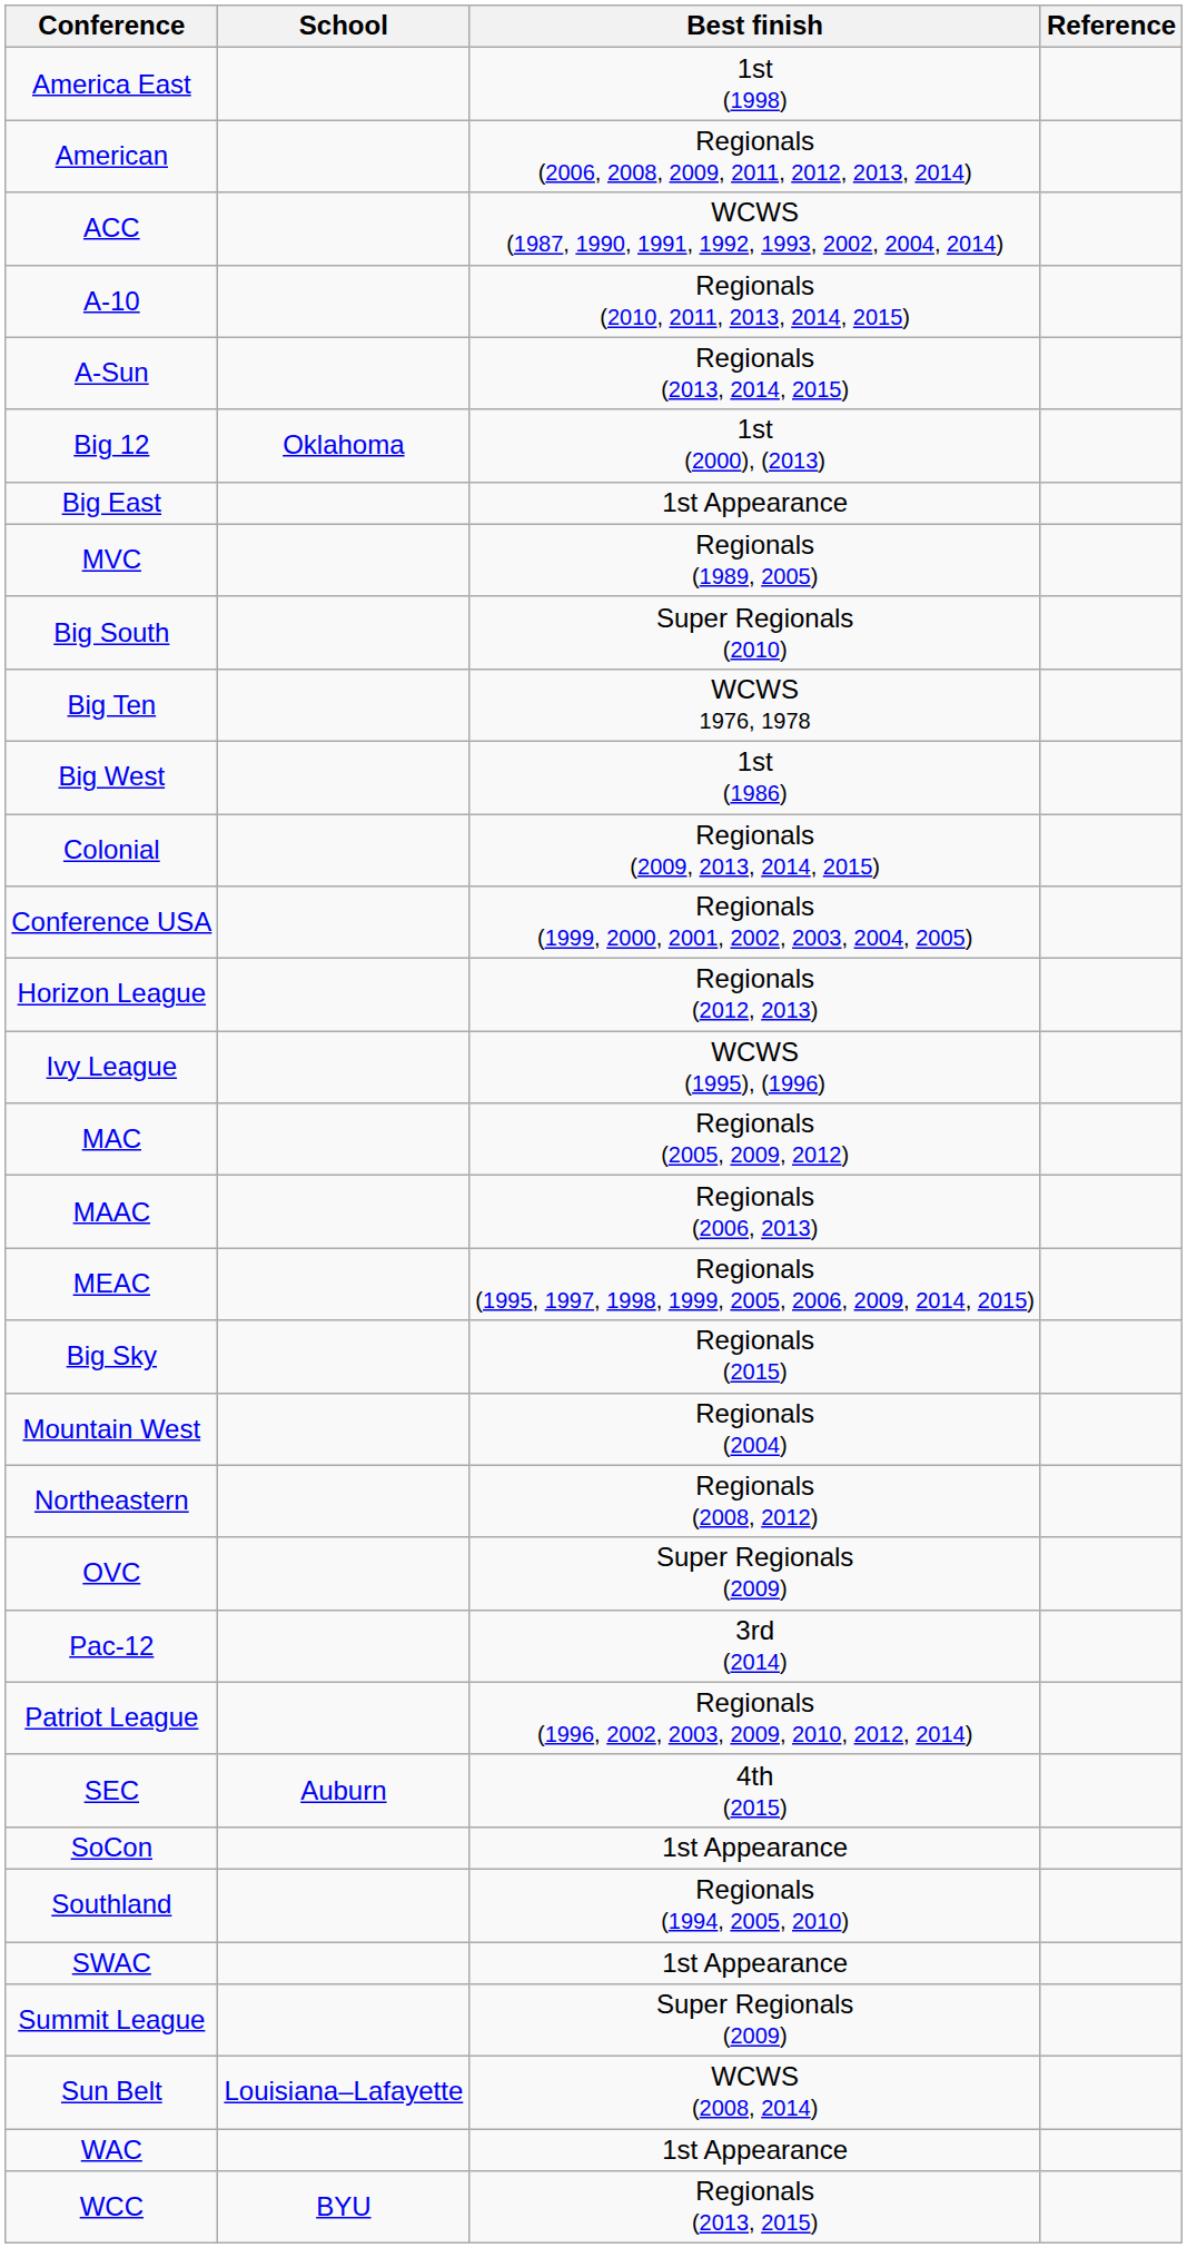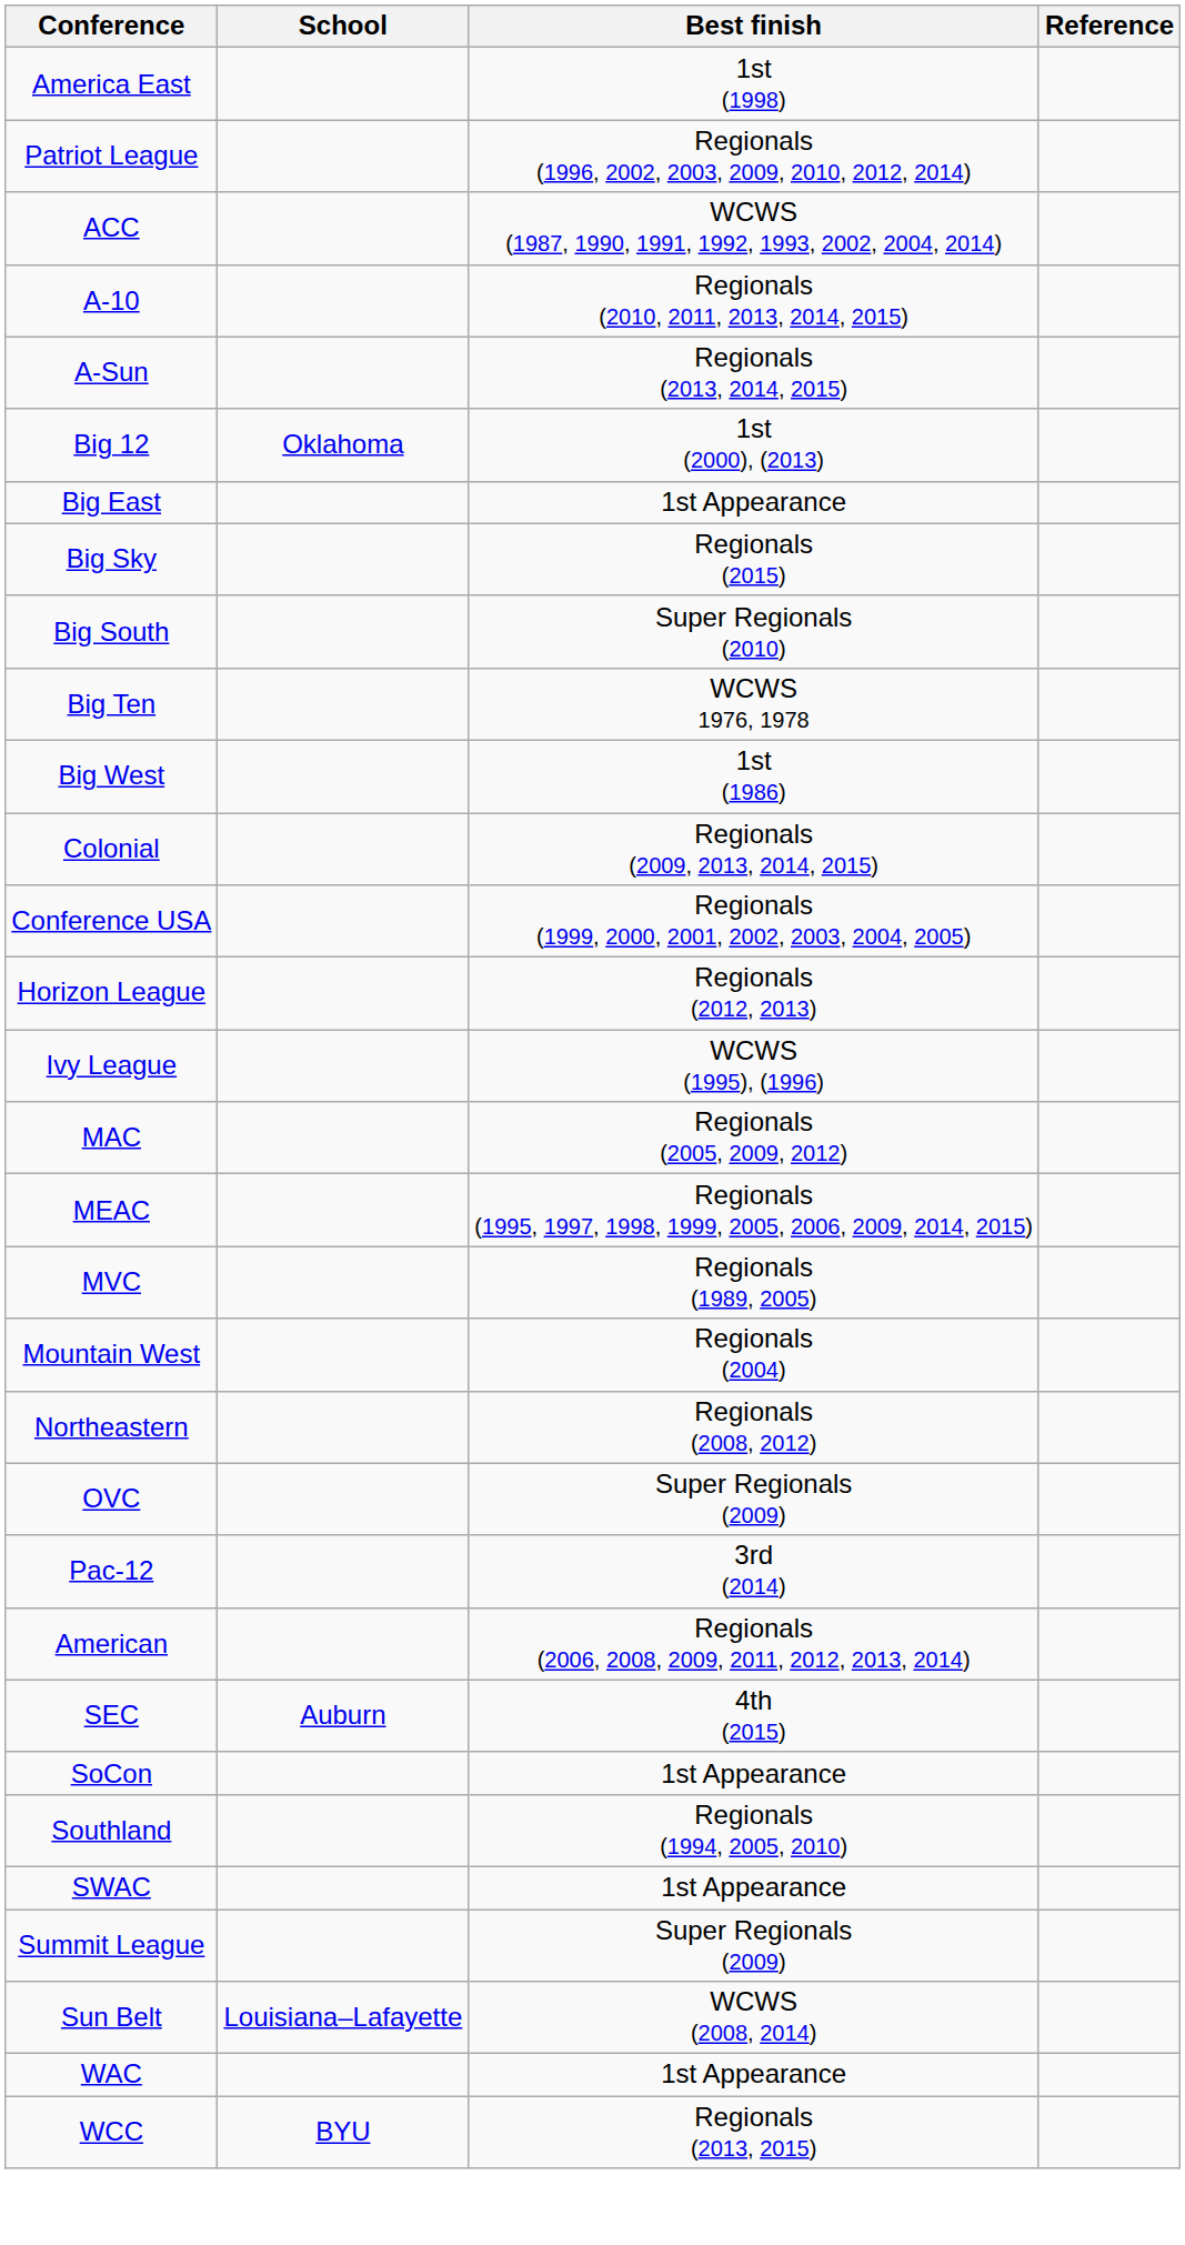 <table class="wikitable">
 <tr>
 <th>Conference</th>
 <th>School</th>
 <th>Best finish</th>
 <th>Reference</th>
 </tr>
 <tr align=center>
 <td><a href='#'>America East</a></td>
 <td></td>
 <td>1st <br> <small> (<a href='#'>1998</a>) </small></td>
 <td></td>
 </tr>
 <tr align=center>
-<td><a href='#'>American</a></td>
+<td><a href='#'>Patriot League</a></td>
 <td></td>
-<td>Regionals<br><small>(<a href='#'>2006</a>, <a href='#'>2008</a>, <a href='#'>2009</a>, <a href='#'>2011</a>, <a href='#'>2012</a>, <a href='#'>2013</a>, <a href='#'>2014</a>)</small></td>
+<td>Regionals <br><small>(<a href='#'>1996</a>, <a href='#'>2002</a>, <a href='#'>2003</a>, <a href='#'>2009</a>, <a href='#'>2010</a>, <a href='#'>2012</a>, <a href='#'>2014</a>)</small></td>
 <td></td>
 </tr>
 <tr align=center>
 <td><a href='#'>ACC</a></td>
 <td></td>
 <td>WCWS<br><small>(<a href='#'>1987</a>, <a href='#'>1990</a>, <a href='#'>1991</a>, <a href='#'>1992</a>, <a href='#'>1993</a>, <a href='#'>2002</a>, <a href='#'>2004</a>, <a href='#'>2014</a>)</small></td>
 <td></td>
 </tr>
 <tr align=center>
 <td><a href='#'>A-10</a></td>
 <td></td>
 <td>Regionals<br><small>(<a href='#'>2010</a>, <a href='#'>2011</a>, <a href='#'>2013</a>, <a href='#'>2014</a>, <a href='#'>2015</a>)</small></td>
 <td></td>
 </tr>
 <tr align=center>
 <td><a href='#'>A-Sun</a></td>
 <td></td>
 <td>Regionals<br><small>(<a href='#'>2013</a>, <a href='#'>2014</a>, <a href='#'>2015</a>)</small></td>
 <td></td>
 </tr>
 <tr align=center>
 <td><a href='#'>Big 12</a></td>
 <td><a href='#'>Oklahoma</a></td>
 <td>1st <br> <small> (<a href='#'>2000</a>), (<a href='#'>2013</a>)</small></td>
 <td></td>
 </tr>
 <tr align=center>
 <td><a href='#'>Big East</a></td>
 <td></td>
 <td>1st Appearance</td>
 <td></td>
 </tr>
 <tr align=center>
-<td><a href='#'>MVC</a></td>
+<td><a href='#'>Big Sky</a></td>
 <td></td>
-<td>Regionals<br><small>(<a href='#'>1989</a>, <a href='#'>2005</a>)</small></td>
+<td>Regionals <br> <small>(<a href='#'>2015</a>)</small></td>
 <td></td>
 </tr>
 <tr align=center>
 <td><a href='#'>Big South</a></td>
 <td></td>
 <td>Super Regionals <br> <small> (<a href='#'>2010</a>)</small></td>
 <td></td>
 </tr>
 <tr align=center>
 <td><a href='#'>Big Ten</a></td>
 <td></td>
 <td>WCWS <br> <small> 1976, 1978</small></td>
 <td></td>
 </tr>
 <tr align=center>
 <td><a href='#'>Big West</a></td>
 <td></td>
 <td>1st <br> <small> (<a href='#'>1986</a>) </small></td>
 <td></td>
 </tr>
 <tr align=center>
 <td><a href='#'>Colonial</a></td>
 <td></td>
 <td>Regionals <br><small>(<a href='#'>2009</a>, <a href='#'>2013</a>, <a href='#'>2014</a>, <a href='#'>2015</a>)</small></td>
 <td></td>
 </tr>
 <tr align=center>
 <td><a href='#'>Conference USA</a></td>
 <td></td>
 <td>Regionals <br><small>(<a href='#'>1999</a>, <a href='#'>2000</a>, <a href='#'>2001</a>, <a href='#'>2002</a>, <a href='#'>2003</a>, <a href='#'>2004</a>, <a href='#'>2005</a>)</small></td>
 <td></td>
 </tr>
 <tr align=center>
 <td><a href='#'>Horizon League</a></td>
 <td></td>
 <td>Regionals<br><small>(<a href='#'>2012</a>, <a href='#'>2013</a>)</small></td>
 <td></td>
 </tr>
 <tr align=center>
 <td><a href='#'>Ivy League</a></td>
 <td></td>
 <td>WCWS<br><small> (<a href='#'>1995</a>), (<a href='#'>1996</a>)</small></td>
 <td></td>
 </tr>
 <tr align=center>
 <td><a href='#'>MAC</a></td>
 <td></td>
 <td>Regionals<br><small>(<a href='#'>2005</a>, <a href='#'>2009</a>, <a href='#'>2012</a>)</small></td>
 <td></td>
 </tr>
 <tr align=center>
-<td><a href='#'>MAAC</a></td>
-<td></td>
-<td>Regionals<br><small>(<a href='#'>2006</a>, <a href='#'>2013</a>)</small></td>
-<td></td>
-</tr>
-<tr align=center>
 <td><a href='#'>MEAC</a></td>
 <td></td>
 <td>Regionals<br><small>(<a href='#'>1995</a>, <a href='#'>1997</a>, <a href='#'>1998</a>, <a href='#'>1999</a>, <a href='#'>2005</a>, <a href='#'>2006</a>, <a href='#'>2009</a>, <a href='#'>2014</a>, <a href='#'>2015</a>)</small></td>
 <td></td>
 </tr>
 <tr align=center>
-<td><a href='#'>Big Sky</a></td>
+<td><a href='#'>MVC</a></td>
 <td></td>
-<td>Regionals <br> <small>(<a href='#'>2015</a>)</small></td>
+<td>Regionals<br><small>(<a href='#'>1989</a>, <a href='#'>2005</a>)</small></td>
 <td></td>
 </tr>
 <tr align=center>
 <td><a href='#'>Mountain West</a></td>
 <td></td>
 <td>Regionals<br><small>(<a href='#'>2004</a>)</small></td>
 <td></td>
 </tr>
 <tr align=center>
 <td><a href='#'>Northeastern</a></td>
 <td></td>
 <td>Regionals<br><small>(<a href='#'>2008</a>, <a href='#'>2012</a>)</small></td>
 <td></td>
 </tr>
 <tr align=center>
 <td><a href='#'>OVC</a></td>
 <td></td>
 <td>Super Regionals <br> <small> (<a href='#'>2009</a>)</small></td>
 <td></td>
 </tr>
 <tr align=center>
 <td><a href='#'>Pac-12</a></td>
 <td></td>
 <td>3rd<br><small>(<a href='#'>2014</a>)</small></td>
 <td></td>
 </tr>
 <tr align=center>
-<td><a href='#'>Patriot League</a></td>
+<td><a href='#'>American</a></td>
 <td></td>
-<td>Regionals <br><small>(<a href='#'>1996</a>, <a href='#'>2002</a>, <a href='#'>2003</a>, <a href='#'>2009</a>, <a href='#'>2010</a>, <a href='#'>2012</a>, <a href='#'>2014</a>)</small></td>
+<td>Regionals<br><small>(<a href='#'>2006</a>, <a href='#'>2008</a>, <a href='#'>2009</a>, <a href='#'>2011</a>, <a href='#'>2012</a>, <a href='#'>2013</a>, <a href='#'>2014</a>)</small></td>
 <td></td>
 </tr>
 <tr align=center>
 <td><a href='#'>SEC</a></td>
 <td><a href='#'>Auburn</a></td>
 <td>4th<br><small>(<a href='#'>2015</a>)</small></td>
 <td></td>
 </tr>
 <tr align=center>
 <td><a href='#'>SoCon</a></td>
 <td></td>
 <td>1st Appearance</td>
 <td></td>
 </tr>
 <tr align=center>
 <td><a href='#'>Southland</a></td>
 <td></td>
 <td>Regionals <br><small> (<a href='#'>1994</a>, <a href='#'>2005</a>, <a href='#'>2010</a>)</small></td>
 <td></td>
 </tr>
 <tr align=center>
 <td><a href='#'>SWAC</a></td>
 <td></td>
 <td>1st Appearance</td>
 <td></td>
 </tr>
 <tr align=center>
 <td><a href='#'>Summit League</a></td>
 <td></td>
 <td>Super Regionals<br><small>(<a href='#'>2009</a>)</small></td>
 <td></td>
 </tr>
 <tr align=center>
 <td><a href='#'>Sun Belt</a></td>
 <td><a href='#'>Louisiana–Lafayette</a></td>
 <td>WCWS<br><small>(<a href='#'>2008</a>, <a href='#'>2014</a>)</small></td>
 <td></td>
 </tr>
 <tr align=center>
 <td><a href='#'>WAC</a></td>
 <td></td>
 <td>1st Appearance</td>
 <td></td>
 </tr>
 <tr align=center>
 <td><a href='#'>WCC</a></td>
 <td><a href='#'>BYU</a></td>
 <td>Regionals <br> <small>(<a href='#'>2013</a>, <a href='#'>2015</a>)</small></td>
 <td></td>
 </tr>
 </table>
